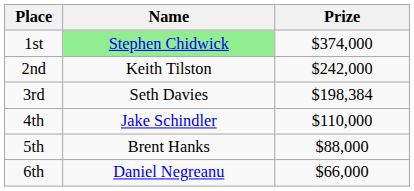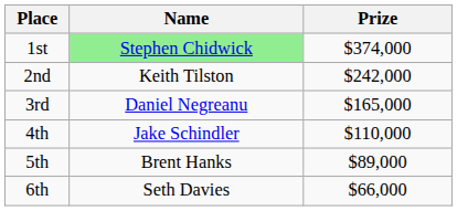 <table class="wikitable">
 <tr>
 <th width="50">Place</th>
 <th width="200">Name</th>
 <th width="125">Prize</th>
 </tr>
 <tr>
 <td align = "center">1st</td>
 <td align = "center" style="background: lightgreen;"><a href='#'>Stephen Chidwick</a></td>
 <td align = "center">$374,000</td>
 </tr>
 <tr>
 <td align = "center">2nd</td>
 <td align = "center">Keith Tilston</td>
 <td align = "center">$242,000</td>
 </tr>
 <tr>
 <td align = "center">3rd</td>
-<td align = "center">Seth Davies</td>
-<td align = "center">$198,384</td>
+<td align = "center"><a href='#'>Daniel Negreanu</a></td>
+<td align = "center">$165,000</td>
 </tr>
 <tr>
 <td align = "center">4th</td>
 <td align = "center"><a href='#'>Jake Schindler</a></td>
 <td align = "center">$110,000</td>
 </tr>
 <tr>
 <td align = "center">5th</td>
 <td align = "center">Brent Hanks</td>
-<td align = "center">$88,000</td>
+<td align = "center">$89,000</td>
 </tr>
 <tr>
 <td align = "center">6th</td>
-<td align = "center"><a href='#'>Daniel Negreanu</a></td>
+<td align = "center">Seth Davies</td>
 <td align = "center">$66,000</td>
 </tr>
 </table>
